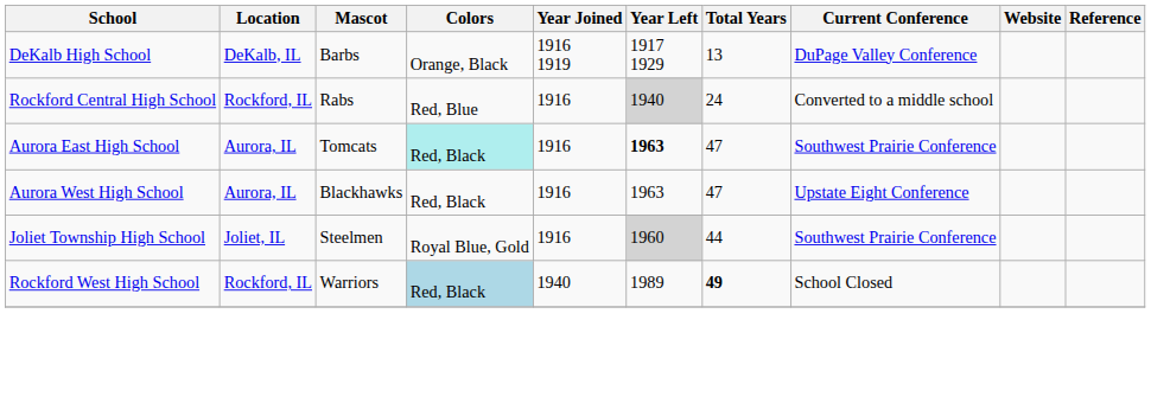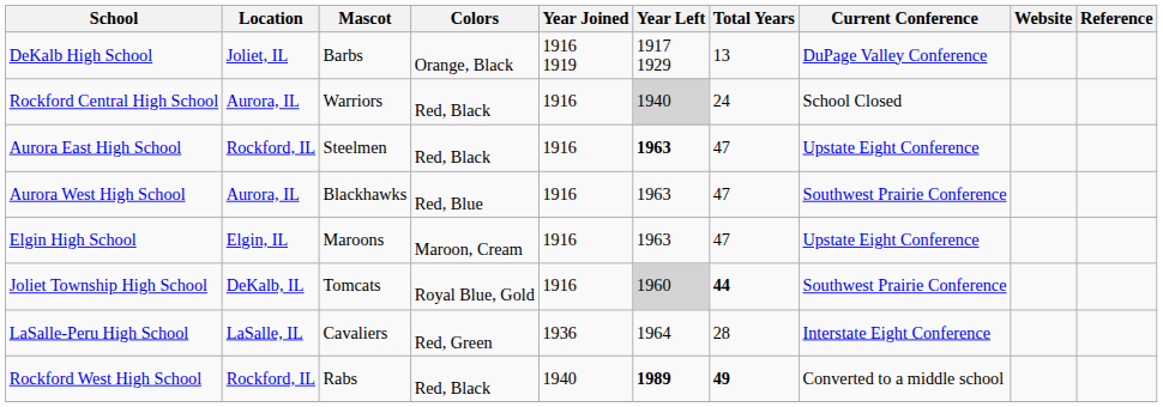 <table class="wikitable sortable" style="font-size:100%;">
 <tr>
 <th><strong>School</strong></th>
 <th><strong>Location</strong></th>
 <th><strong>Mascot</strong></th>
 <th><strong>Colors</strong></th>
 <th><strong>Year Joined</strong></th>
 <th><strong>Year Left</strong></th>
 <th><strong>Total Years</strong></th>
 <th><strong>Current Conference</strong></th>
 <th>Website</th>
 <th>Reference</th>
 </tr>
 <tr>
 <td><a href='#'>DeKalb High School</a></td>
-<td><a href='#'>DeKalb, IL</a></td>
+<td><a href='#'>Joliet, IL</a></td>
 <td>Barbs</td>
 <td> <br>Orange, Black</td>
 <td>1916<br>1919</td>
 <td>1917<br>1929</td>
 <td>13</td>
 <td><a href='#'>DuPage Valley Conference</a></td>
 <td></td>
 <td></td>
 </tr>
 <tr>
 <td><a href='#'>Rockford Central High School</a></td>
-<td><a href='#'>Rockford, IL</a></td>
-<td>Rabs</td>
-<td>  <br>Red, Blue</td>
+<td><a href='#'>Aurora, IL</a></td>
+<td>Warriors</td>
+<td>  <br>Red, Black</td>
 <td>1916</td>
 <td style="background: lightgrey;">1940</td>
 <td>24</td>
-<td>Converted to a middle school</td>
+<td>School Closed</td>
 <td></td>
 <td></td>
 </tr>
 <tr>
 <td><a href='#'>Aurora East High School</a></td>
-<td><a href='#'>Aurora, IL</a></td>
-<td>Tomcats</td>
-<td style="background: paleturquoise;">  <br>Red, Black</td>
+<td><a href='#'>Rockford, IL</a></td>
+<td>Steelmen</td>
+<td>  <br>Red, Black</td>
 <td>1916</td>
 <td><strong>1963</strong></td>
 <td>47</td>
-<td><a href='#'>Southwest Prairie Conference</a></td>
+<td><a href='#'>Upstate Eight Conference</a></td>
 <td></td>
 <td></td>
 </tr>
 <tr>
 <td><a href='#'>Aurora West High School</a></td>
 <td><a href='#'>Aurora, IL</a></td>
 <td>Blackhawks</td>
-<td>  <br>Red, Black</td>
+<td>  <br>Red, Blue</td>
+<td>1916</td>
+<td>1963</td>
+<td>47</td>
+<td><a href='#'>Southwest Prairie Conference</a></td>
+<td></td>
+<td></td>
+</tr>
+<tr>
+<td><a href='#'>Elgin High School</a></td>
+<td><a href='#'>Elgin, IL</a></td>
+<td>Maroons</td>
+<td>  <br>Maroon, Cream</td>
 <td>1916</td>
 <td>1963</td>
 <td>47</td>
 <td><a href='#'>Upstate Eight Conference</a></td>
 <td></td>
 <td></td>
 </tr>
 <tr>
 <td><a href='#'>Joliet Township High School</a></td>
-<td><a href='#'>Joliet, IL</a></td>
-<td>Steelmen</td>
+<td><a href='#'>DeKalb, IL</a></td>
+<td>Tomcats</td>
 <td>   <br>Royal Blue, Gold</td>
 <td>1916</td>
 <td style="background: lightgrey;">1960</td>
-<td>44</td>
+<td><strong>44</strong></td>
 <td><a href='#'>Southwest Prairie Conference</a></td>
+<td></td>
+<td></td>
+</tr>
+<tr>
+<td><a href='#'>LaSalle-Peru High School</a></td>
+<td><a href='#'>LaSalle, IL</a></td>
+<td>Cavaliers</td>
+<td>  <br>Red, Green</td>
+<td>1936</td>
+<td>1964</td>
+<td>28</td>
+<td><a href='#'>Interstate Eight Conference</a></td>
 <td></td>
 <td></td>
 </tr>
 <tr>
 <td><a href='#'>Rockford West High School</a></td>
 <td><a href='#'>Rockford, IL</a></td>
-<td>Warriors</td>
-<td style="background: lightblue;">  <br>Red, Black</td>
+<td>Rabs</td>
+<td>  <br>Red, Black</td>
 <td>1940</td>
-<td>1989</td>
+<td><strong>1989</strong></td>
 <td><strong>49</strong></td>
-<td>School Closed</td>
+<td>Converted to a middle school</td>
 <td></td>
 <td></td>
 </tr>
 <tr>
 </tr>
 </table>
